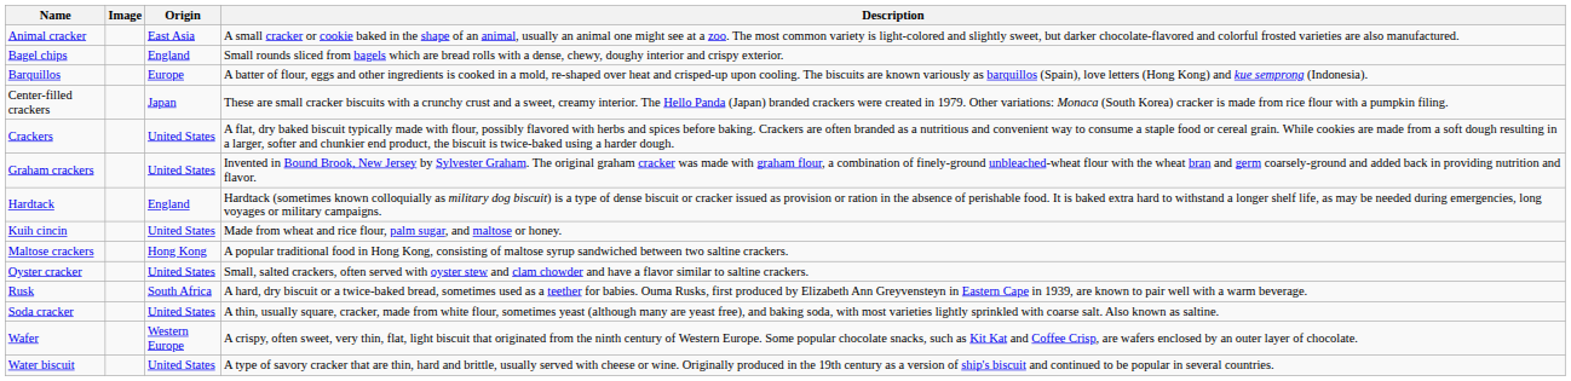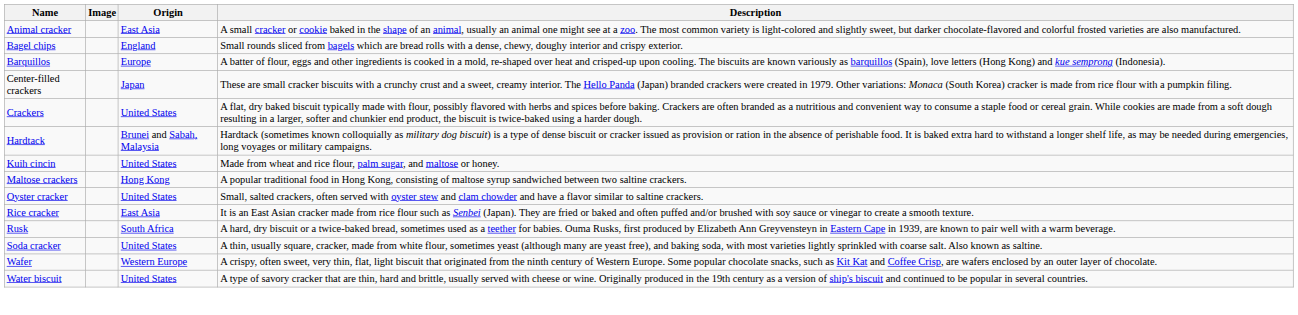 <table class="wikitable sortable" width="100%">
 <tr>
 <th>Name</th>
 <th class="unsortable">Image</th>
 <th>Origin</th>
 <th>Description</th>
 </tr>
 <tr>
 <td><a href='#'>Animal cracker</a></td>
 <td></td>
 <td><a href='#'>East Asia</a></td>
 <td>A small <a href='#'>cracker</a> or <a href='#'>cookie</a> baked in the <a href='#'>shape</a> of an <a href='#'>animal</a>, usually an animal one might see at a <a href='#'>zoo</a>. The most common variety is light-colored and slightly sweet, but darker chocolate-flavored and colorful frosted varieties are also manufactured.</td>
 </tr>
 <tr>
 <td><a href='#'>Bagel chips</a></td>
 <td></td>
 <td><a href='#'>England</a></td>
 <td>Small rounds sliced from <a href='#'>bagels</a> which are bread rolls with a dense, chewy, doughy interior and crispy exterior.</td>
 </tr>
 <tr>
 <td><a href='#'>Barquillos</a></td>
 <td></td>
 <td><a href='#'>Europe</a></td>
 <td>A batter of flour, eggs and other ingredients is cooked in a mold, re-shaped over heat and crisped-up upon cooling. The biscuits are known variously as <a href='#'>barquillos</a> (Spain), love letters (Hong Kong) and <em><a href='#'>kue semprong</a></em> (Indonesia).</td>
 </tr>
 <tr>
 <td>Center-filled crackers</td>
 <td></td>
 <td><a href='#'>Japan</a></td>
 <td>These are small cracker biscuits with a crunchy crust and a sweet, creamy interior. The <a href='#'>Hello Panda</a> (Japan) branded crackers were created in 1979. Other variations: <em>Monaca</em> (South Korea) cracker is made from rice flour with a pumpkin filing.</td>
 </tr>
 <tr>
 <td><a href='#'>Crackers</a></td>
 <td></td>
 <td><a href='#'>United States</a></td>
 <td>A flat, dry baked biscuit typically made with flour, possibly flavored with herbs and spices before baking. Crackers are often branded as a nutritious and convenient way to consume a staple food or cereal grain. While cookies are made from a soft dough resulting in a larger, softer and chunkier end product, the biscuit is twice-baked using a harder dough.</td>
 </tr>
 <tr>
-<td><a href='#'>Graham crackers</a></td>
-<td></td>
-<td><a href='#'>United States</a></td>
-<td>Invented in <a href='#'>Bound Brook, New Jersey</a> by <a href='#'>Sylvester Graham</a>. The original graham <a href='#'>cracker</a> was made with <a href='#'>graham flour</a>, a combination of finely-ground <a href='#'>unbleached</a>-wheat flour with the wheat <a href='#'>bran</a> and <a href='#'>germ</a> coarsely-ground and added back in providing nutrition and flavor.</td>
-</tr>
-<tr>
 <td><a href='#'>Hardtack</a></td>
 <td></td>
-<td><a href='#'>England</a></td>
+<td><a href='#'>Brunei</a> and <a href='#'>Sabah, Malaysia</a></td>
 <td>Hardtack (sometimes known colloquially as <em>military dog biscuit</em>) is a type of dense biscuit or cracker issued as provision or ration in the absence of perishable food. It is baked extra hard to withstand a longer shelf life, as may be needed during emergencies, long voyages or military campaigns.</td>
 </tr>
 <tr>
 <td><a href='#'>Kuih cincin</a></td>
 <td></td>
 <td><a href='#'>United States</a></td>
 <td>Made from wheat and rice flour, <a href='#'>palm sugar</a>, and <a href='#'>maltose</a> or honey.</td>
 </tr>
 <tr>
 <td><a href='#'>Maltose crackers</a></td>
 <td></td>
 <td><a href='#'>Hong Kong</a></td>
 <td>A popular traditional food in Hong Kong, consisting of maltose syrup sandwiched between two saltine crackers.</td>
 </tr>
 <tr>
 <td><a href='#'>Oyster cracker</a></td>
 <td></td>
 <td><a href='#'>United States</a></td>
 <td>Small, salted crackers, often served with <a href='#'>oyster stew</a> and <a href='#'>clam chowder</a> and have a flavor similar to saltine crackers.</td>
+</tr>
+<tr>
+<td><a href='#'>Rice cracker</a></td>
+<td></td>
+<td><a href='#'>East Asia</a></td>
+<td>It is an East Asian cracker made from rice flour such as <em><a href='#'>Senbei</a></em> (Japan). They are fried or baked and often puffed and/or brushed with soy sauce or vinegar to create a smooth texture.</td>
 </tr>
 <tr>
 <td><a href='#'>Rusk</a></td>
 <td></td>
 <td><a href='#'>South Africa</a></td>
 <td>A hard, dry biscuit or a twice-baked bread, sometimes used as a <a href='#'>teether</a> for babies. Ouma Rusks, first produced by Elizabeth Ann Greyvensteyn in <a href='#'>Eastern Cape</a> in 1939, are known to pair well with a warm beverage.</td>
 </tr>
 <tr>
 <td><a href='#'>Soda cracker</a></td>
 <td></td>
 <td><a href='#'>United States</a></td>
 <td>A thin, usually square, cracker, made from white flour, sometimes yeast (although many are yeast free), and baking soda, with most varieties lightly sprinkled with coarse salt. Also known as saltine.</td>
 </tr>
 <tr>
 <td><a href='#'>Wafer</a></td>
 <td></td>
 <td><a href='#'>Western Europe</a></td>
 <td>A crispy, often sweet, very thin, flat, light biscuit that originated from the ninth century of Western Europe. Some popular chocolate snacks, such as <a href='#'>Kit Kat</a> and <a href='#'>Coffee Crisp</a>, are wafers enclosed by an outer layer of chocolate.</td>
 </tr>
 <tr>
 <td><a href='#'>Water biscuit</a></td>
 <td></td>
 <td><a href='#'>United States</a></td>
 <td>A type of savory cracker that are thin, hard and brittle, usually served with cheese or wine. Originally produced in the 19th century as a version of <a href='#'>ship's biscuit</a> and continued to be popular in several countries.</td>
 </tr>
 </table>
